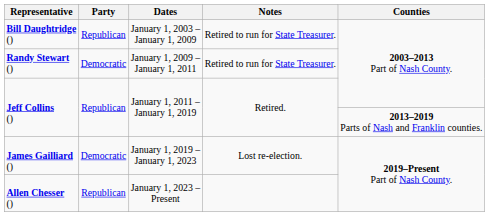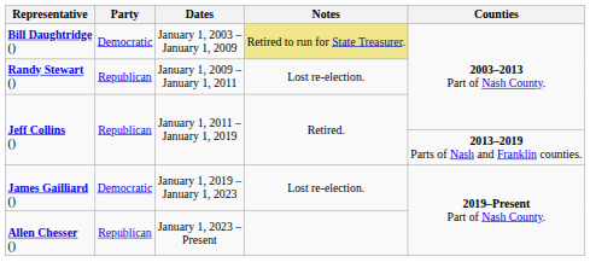 <table class=wikitable style="text-align:center">
 <tr>
 <th>Representative</th>
 <th>Party</th>
 <th>Dates</th>
 <th>Notes</th>
 <th>Counties</th>
 </tr>
 <tr style="height:3em">
 <td align=left><strong><a href='#'>Bill Daughtridge</a></strong><br>()</td>
-<td><a href='#'>Republican</a></td>
+<td><a href='#'>Democratic</a></td>
 <td nowrap>January 1, 2003 – <br> January 1, 2009</td>
-<td>Retired to run for <a href='#'>State Treasurer</a>.</td>
+<td style="background: khaki;">Retired to run for <a href='#'>State Treasurer</a>.</td>
 <td rowspan=3><strong>2003–2013</strong> <br> Part of <a href='#'>Nash County</a>.</td>
 </tr>
 <tr style="height:3em">
 <td align=left><strong><a href='#'>Randy Stewart</a></strong><br>()</td>
-<td><a href='#'>Democratic</a></td>
+<td><a href='#'>Republican</a></td>
 <td nowrap>January 1, 2009 – <br> January 1, 2011</td>
-<td>Retired to run for <a href='#'>State Treasurer</a>.</td>
+<td>Lost re-election.</td>
 </tr>
 <tr style="height:3em">
 <td rowspan=2 align=left><br><strong><a href='#'>Jeff Collins</a></strong><br>()</td>
 <td rowspan=2 ><a href='#'>Republican</a></td>
 <td rowspan=2 nowrap>January 1, 2011 – <br> January 1, 2019</td>
 <td rowspan=2>Retired.</td>
 </tr>
 <tr style="height:3em">
 <td><strong>2013–2019</strong> <br> Parts of <a href='#'>Nash</a> and <a href='#'>Franklin</a> counties.</td>
 </tr>
 <tr style="height:3em">
 <td align=left><br><strong><a href='#'>James Gailliard</a></strong><br>()</td>
 <td><a href='#'>Democratic</a></td>
 <td nowrap>January 1, 2019 – <br> January 1, 2023</td>
 <td>Lost re-election.</td>
 <td rowspan=2><strong>2019–Present</strong> <br> Part of <a href='#'>Nash County</a>.</td>
 </tr>
 <tr style="height:3em">
 <td align=left><br><strong><a href='#'>Allen Chesser</a></strong><br>()</td>
 <td><a href='#'>Republican</a></td>
 <td nowrap>January 1, 2023 – <br> Present</td>
 <td></td>
 </tr>
 </table>
